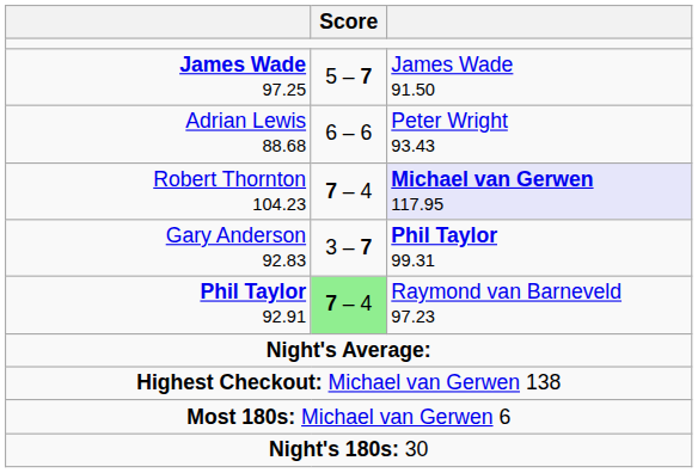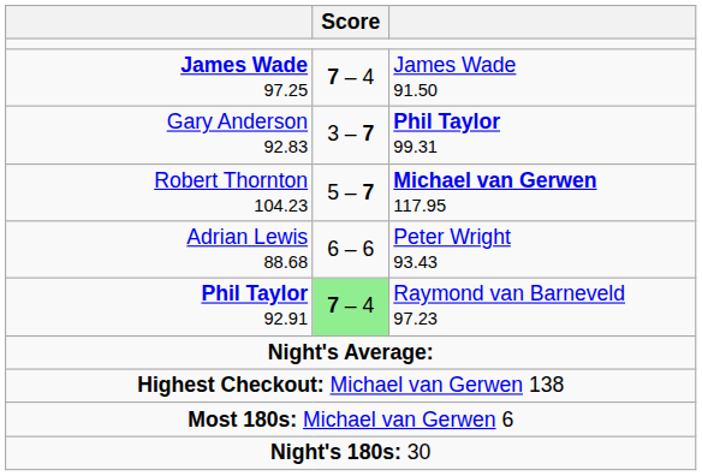 <table class=wikitable style="text-align:center">
 <tr>
 <th width=225></th>
 <th width=50>Score</th>
 <th width=225></th>
 </tr>
 <tr align=centre>
 <td colspan="3"></td>
 </tr>
 <tr align=left>
 <td align=right><strong><a href='#'>James Wade</a></strong>  <br><small><span>97.25</span></small></td>
+<td align=center><strong>7</strong> – 4</td>
+<td> <a href='#'>James Wade</a> <br><small><span>91.50</span></small></td>
+</tr>
+<tr align=left>
+<td align=right><a href='#'>Gary Anderson</a>  <br><small><span>92.83</span></small></td>
+<td align=center>3 – <strong>7</strong></td>
+<td> <strong><a href='#'>Phil Taylor</a></strong> <br><small><span>99.31</span></small></td>
+</tr>
+<tr align=left>
+<td align=right><a href='#'>Robert Thornton</a>  <br><small><span>104.23</span></small></td>
 <td align=center>5 – <strong>7</strong></td>
-<td> <a href='#'>James Wade</a> <br><small><span>91.50</span></small></td>
+<td> <strong><a href='#'>Michael van Gerwen</a></strong> <br><small><span>117.95</span></small></td>
 </tr>
 <tr align=left>
 <td align=right><a href='#'>Adrian Lewis</a>  <br><small><span>88.68</span></small></td>
 <td align=center>6 – 6</td>
 <td> <a href='#'>Peter Wright</a> <br><small><span>93.43</span></small></td>
-</tr>
-<tr align=left>
-<td align=right><a href='#'>Robert Thornton</a>  <br><small><span>104.23</span></small></td>
-<td align=center><strong>7</strong> – 4</td>
-<td style="background: lavender;"> <strong><a href='#'>Michael van Gerwen</a></strong> <br><small><span>117.95</span></small></td>
-</tr>
-<tr align=left>
-<td align=right><a href='#'>Gary Anderson</a>  <br><small><span>92.83</span></small></td>
-<td align=center>3 – <strong>7</strong></td>
-<td> <strong><a href='#'>Phil Taylor</a></strong> <br><small><span>99.31</span></small></td>
 </tr>
 <tr align=left>
 <td align=right><strong><a href='#'>Phil Taylor</a></strong>  <br><small><span>92.91</span></small></td>
 <td align=center style="background: lightgreen;"><strong>7</strong> – 4</td>
 <td> <a href='#'>Raymond van Barneveld</a> <br><small><span>97.23</span></small></td>
 </tr>
 <tr align=center>
 <td colspan="3"><strong>Night's Average:</strong> </td>
 </tr>
 <tr align=center>
 <td colspan="3"><strong>Highest Checkout:</strong>  <a href='#'>Michael van Gerwen</a> 138</td>
 </tr>
 <tr align=center>
 <td colspan="3"><strong>Most 180s:</strong>  <a href='#'>Michael van Gerwen</a> 6</td>
 </tr>
 <tr align=center>
 <td colspan="3"><strong>Night's 180s:</strong> 30</td>
 </tr>
 </table>
